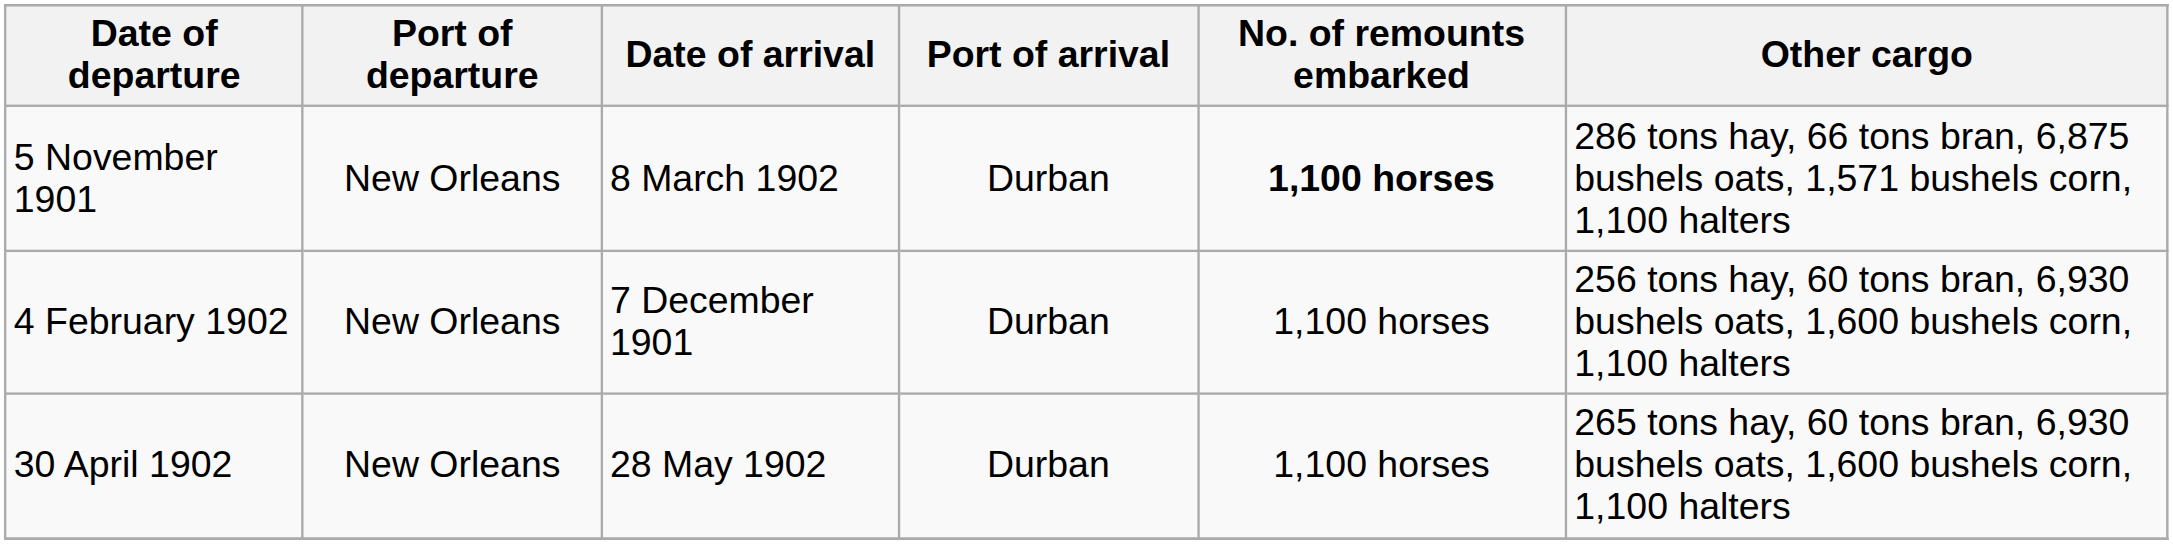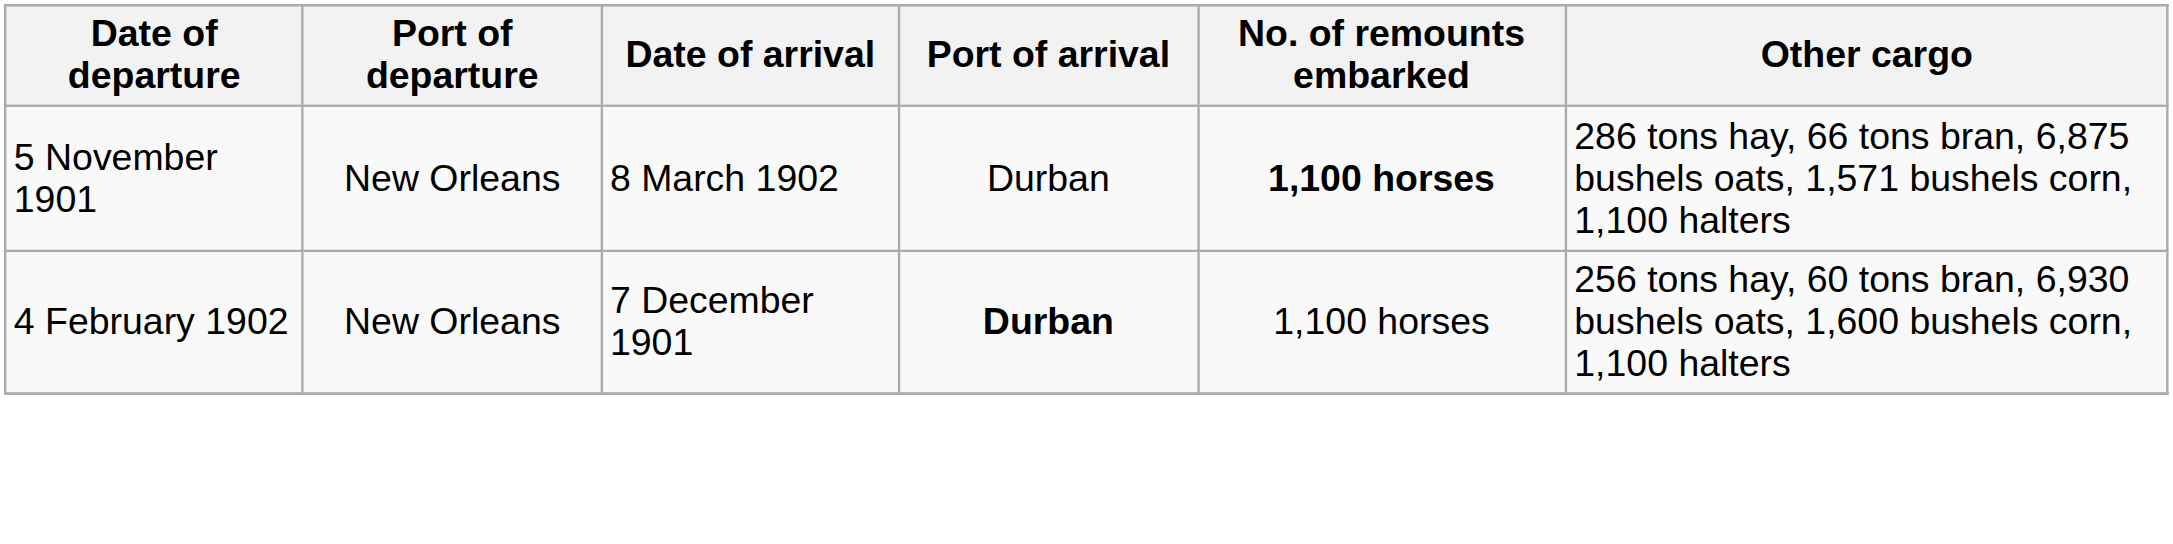 <table class="wikitable">
 <tr>
 </tr>
 <tr>
 <th width="120px">Date of departure</th>
 <th width="120px">Port of departure</th>
 <th width="120px">Date of arrival</th>
 <th width="120px">Port of arrival</th>
 <th width="150px">No. of remounts embarked</th>
 <th width="250px">Other cargo</th>
 </tr>
 <tr>
 <td align="left">5 November 1901</td>
 <td align="center">New Orleans</td>
 <td align="left">8 March 1902</td>
 <td align="center">Durban</td>
 <td align="center"><strong>1,100 horses</strong></td>
 <td align="left">286 tons hay, 66 tons bran, 6,875 bushels oats, 1,571 bushels corn, 1,100 halters</td>
 </tr>
 <tr>
 <td align="left">4 February 1902</td>
 <td align="center">New Orleans</td>
 <td align="left">7 December 1901</td>
-<td align="center">Durban</td>
+<td align="center"><strong>Durban</strong></td>
 <td align="center">1,100 horses</td>
 <td align="left">256 tons hay, 60 tons bran, 6,930 bushels oats, 1,600 bushels corn, 1,100 halters</td>
 </tr>
 <tr>
-<td align="left">30 April 1902</td>
-<td align="center">New Orleans</td>
-<td align="left">28 May 1902</td>
-<td align="center">Durban</td>
-<td align="center">1,100 horses</td>
-<td align="left">265 tons hay, 60 tons bran, 6,930 bushels oats, 1,600 bushels corn, 1,100 halters</td>
-</tr>
-<tr>
 </tr>
 </table>
